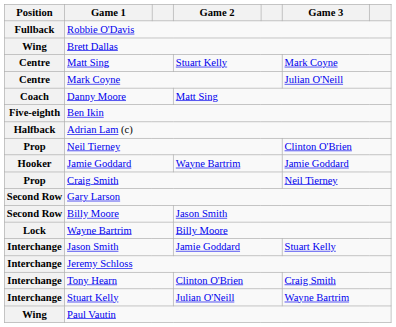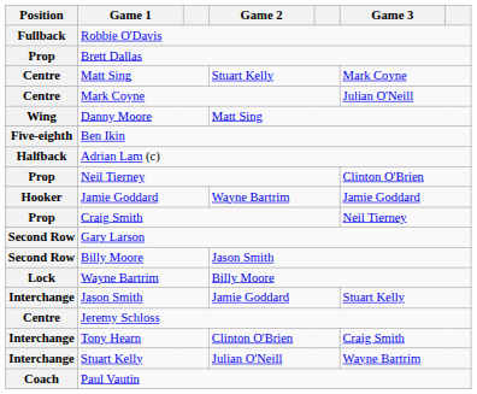 <table class="wikitable">
 <tr>
 <th>Position</th>
 <th style="width:125px;">Game 1</th>
 <th style="width:25px;"></th>
 <th style="width:125px;">Game 2</th>
 <th style="width:25px;"></th>
 <th style="width:125px;">Game 3</th>
 <th style="width:25px;"></th>
 </tr>
 <tr>
 <th>Fullback</th>
 <td colspan="6"> <a href='#'>Robbie O'Davis</a></td>
 </tr>
 <tr>
-<th>Wing</th>
+<th>Prop</th>
 <td colspan="6"> <a href='#'>Brett Dallas</a></td>
 </tr>
 <tr>
 <th>Centre</th>
 <td colspan="2"> <a href='#'>Matt Sing</a></td>
 <td colspan="2"> <a href='#'>Stuart Kelly</a></td>
 <td colspan="2"> <a href='#'>Mark Coyne</a></td>
 </tr>
 <tr>
 <th>Centre</th>
 <td colspan="4"> <a href='#'>Mark Coyne</a></td>
 <td colspan="2"> <a href='#'>Julian O'Neill</a></td>
 </tr>
 <tr>
-<th>Coach</th>
+<th>Wing</th>
 <td colspan="2"> <a href='#'>Danny Moore</a></td>
 <td colspan="4"> <a href='#'>Matt Sing</a></td>
 </tr>
 <tr>
 <th>Five-eighth</th>
 <td colspan="6"> <a href='#'>Ben Ikin</a></td>
 </tr>
 <tr>
 <th>Halfback</th>
 <td colspan="6"> <a href='#'>Adrian Lam</a> (c)</td>
 </tr>
 <tr>
 <th>Prop</th>
 <td colspan="4"> <a href='#'>Neil Tierney</a></td>
 <td colspan="2"> <a href='#'>Clinton O'Brien</a></td>
 </tr>
 <tr>
 <th Hooker (rugby league)>Hooker</th>
 <td colspan="2"> <a href='#'>Jamie Goddard</a></td>
 <td colspan="2"> <a href='#'>Wayne Bartrim</a></td>
 <td colspan="2"> <a href='#'>Jamie Goddard</a></td>
 </tr>
 <tr>
 <th>Prop</th>
 <td colspan="4"> <a href='#'>Craig Smith</a></td>
 <td colspan="2"> <a href='#'>Neil Tierney</a></td>
 </tr>
 <tr>
 <th>Second Row</th>
 <td colspan="6"> <a href='#'>Gary Larson</a></td>
 </tr>
 <tr>
 <th>Second Row</th>
 <td colspan="2"> <a href='#'>Billy Moore</a></td>
 <td colspan="4"> <a href='#'>Jason Smith</a></td>
 </tr>
 <tr>
 <th>Lock</th>
 <td colspan="2"> <a href='#'>Wayne Bartrim</a></td>
 <td colspan="4"> <a href='#'>Billy Moore</a></td>
 </tr>
 <tr>
 <th>Interchange</th>
 <td colspan="2"> <a href='#'>Jason Smith</a></td>
 <td colspan="2"> <a href='#'>Jamie Goddard</a></td>
 <td colspan="2"> <a href='#'>Stuart Kelly</a></td>
 </tr>
 <tr>
-<th>Interchange</th>
+<th>Centre</th>
 <td colspan="6"> <a href='#'>Jeremy Schloss</a></td>
 </tr>
 <tr>
 <th>Interchange</th>
 <td colspan="2"> <a href='#'>Tony Hearn</a></td>
 <td colspan="2"> <a href='#'>Clinton O'Brien</a></td>
 <td colspan="2"> <a href='#'>Craig Smith</a></td>
 </tr>
 <tr>
 <th>Interchange</th>
 <td colspan="2"> <a href='#'>Stuart Kelly</a></td>
 <td colspan="2"> <a href='#'>Julian O'Neill</a></td>
 <td colspan="2"> <a href='#'>Wayne Bartrim</a></td>
 </tr>
 <tr>
-<th>Wing</th>
+<th>Coach</th>
 <td colspan="6"> <a href='#'>Paul Vautin</a></td>
 </tr>
 </table>
